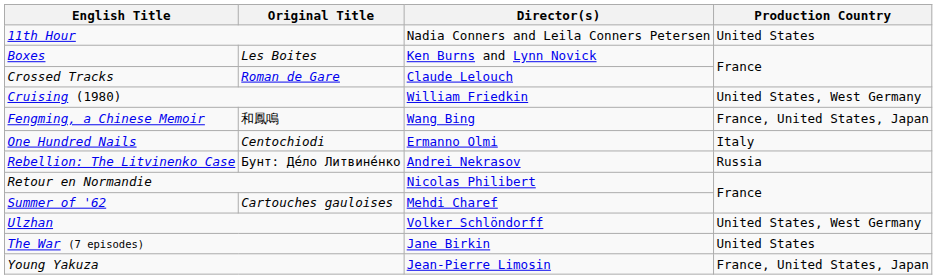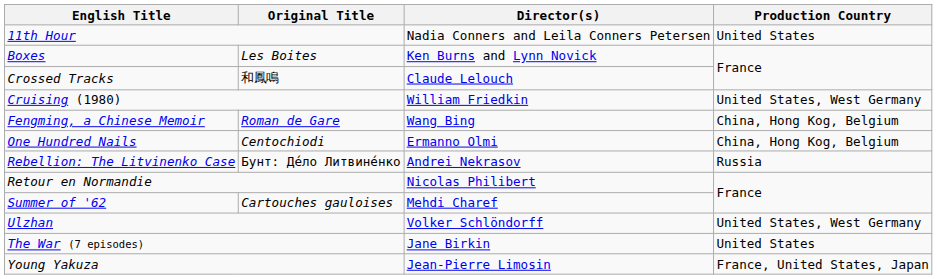 <table class="wikitable">
 <tr>
 <th>English Title</th>
 <th>Original Title</th>
 <th>Director(s)</th>
 <th>Production Country</th>
 </tr>
 <tr>
 <td colspan="2"><em><a href='#'>11th Hour</a></em></td>
 <td>Nadia Conners and Leila Conners Petersen</td>
 <td>United States</td>
 </tr>
 <tr>
 <td><em><a href='#'>Boxes</a></em></td>
 <td><em>Les Boites</em></td>
 <td><a href='#'>Ken Burns</a> and <a href='#'>Lynn Novick</a></td>
 <td rowspan="2">France</td>
 </tr>
 <tr>
 <td><em>Crossed Tracks</em></td>
-<td><em><a href='#'>Roman de Gare</a></em></td>
+<td>和鳳鳴</td>
 <td><a href='#'>Claude Lelouch</a></td>
 </tr>
 <tr>
 <td colspan="2"><em><a href='#'>Cruising</a></em> (1980)</td>
 <td><a href='#'>William Friedkin</a></td>
 <td>United States, West Germany</td>
 </tr>
 <tr>
 <td><em><a href='#'>Fengming, a Chinese Memoir</a></em></td>
-<td>和鳳鳴</td>
+<td><em><a href='#'>Roman de Gare</a></em></td>
 <td><a href='#'>Wang Bing</a></td>
-<td>France, United States, Japan</td>
+<td>China, Hong Kog, Belgium</td>
 </tr>
 <tr>
 <td><em><a href='#'>One Hundred Nails</a></em></td>
 <td><em>Centochiodi</em></td>
 <td><a href='#'>Ermanno Olmi</a></td>
-<td>Italy</td>
+<td>China, Hong Kog, Belgium</td>
 </tr>
 <tr>
 <td><em><a href='#'>Rebellion: The Litvinenko Case</a></em></td>
 <td>Бунт: Де́ло Литвине́нко</td>
 <td><a href='#'>Andrei Nekrasov</a></td>
 <td>Russia</td>
 </tr>
 <tr>
 <td colspan="2"><em>Retour en Normandie</em></td>
 <td><a href='#'>Nicolas Philibert</a></td>
 <td rowspan="2">France</td>
 </tr>
 <tr>
 <td><em><a href='#'>Summer of '62</a></em></td>
 <td><em>Cartouches gauloises</em></td>
 <td><a href='#'>Mehdi Charef</a></td>
 </tr>
 <tr>
 <td colspan="2"><em><a href='#'>Ulzhan</a></em></td>
 <td><a href='#'>Volker Schlöndorff</a></td>
 <td>United States, West Germany</td>
 </tr>
 <tr>
 <td colspan="2"><em><a href='#'>The War</a></em> <small>(7 episodes)</small></td>
 <td><a href='#'>Jane Birkin</a></td>
 <td>United States</td>
 </tr>
 <tr>
 <td colspan="2"><em>Young Yakuza</em></td>
 <td><a href='#'>Jean-Pierre Limosin</a></td>
 <td>France, United States, Japan</td>
 </tr>
 </table>
